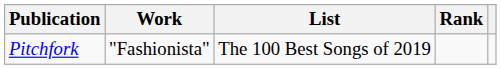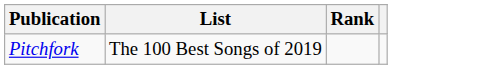 <table class="wikitable sortable">
 <tr>
 <th>Publication</th>
-<th>Work</th>
 <th>List</th>
 <th>Rank</th>
 <th class="unsortable"></th>
 </tr>
 <tr>
 <td scope="row"><em><a href='#'>Pitchfork</a></em></td>
-<td>"Fashionista"</td>
 <td>The 100 Best Songs of 2019</td>
 <td></td>
 <td></td>
 </tr>
 </table>
